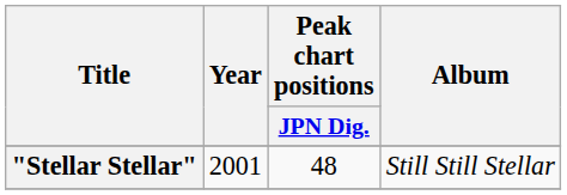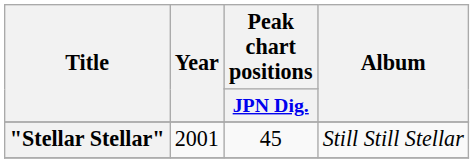 <table class="wikitable plainrowheaders" style="text-align:center;">
 <tr>
 <th scope="col" rowspan="2">Title</th>
 <th scope="col" rowspan="2">Year</th>
 <th scope="col" colspan="1">Peak chart positions</th>
 <th scope="col" rowspan="2">Album</th>
 </tr>
 <tr>
 <th scope="col" style="width:3em;font-size:90%;"><a href='#'>JPN Dig.</a><br></th>
 </tr>
 <tr>
 </tr>
 <tr>
 <th scope="row">"Stellar Stellar"</th>
 <td>2001</td>
-<td>48</td>
+<td>45</td>
 <td><em>Still Still Stellar</em></td>
 </tr>
 <tr>
 </tr>
 </table>
